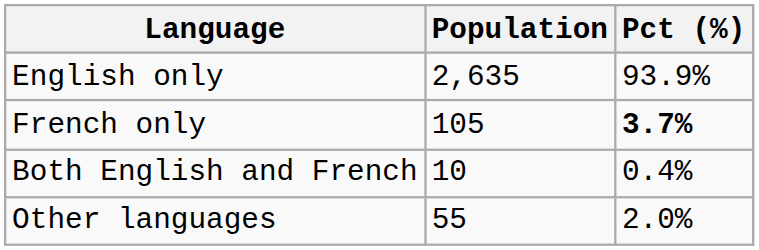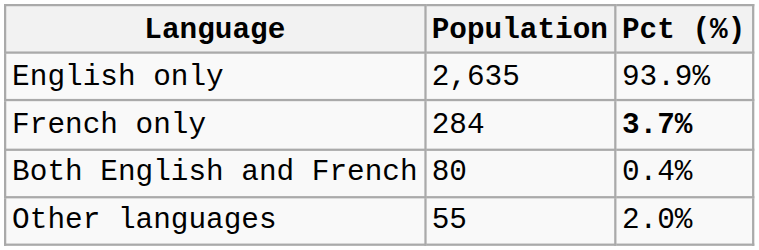 <table class="wikitable">
 <tr>
 <th>Language</th>
 <th>Population</th>
 <th>Pct (%)</th>
 </tr>
 <tr>
 <td>English only</td>
 <td>2,635</td>
 <td>93.9%</td>
 </tr>
 <tr>
 <td>French only</td>
-<td>105</td>
+<td>284</td>
 <td><strong>3.7%</strong></td>
 </tr>
 <tr>
 <td>Both English and French</td>
-<td>10</td>
+<td>80</td>
 <td>0.4%</td>
 </tr>
 <tr>
 <td>Other languages</td>
 <td>55</td>
 <td>2.0%</td>
 </tr>
 </table>
